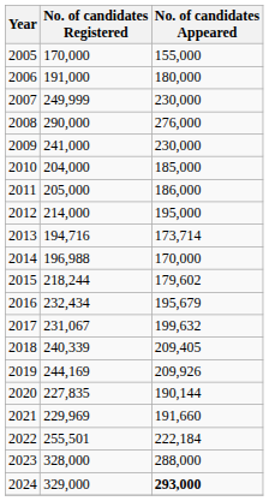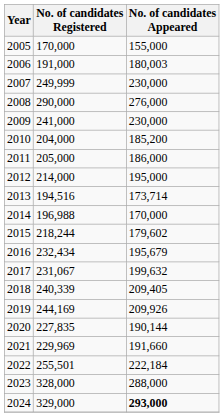 <table class="wikitable">
 <tr>
 <th><strong>Year</strong></th>
 <th>No. of candidates<br>Registered</th>
 <th>No. of candidates<br>Appeared</th>
 </tr>
 <tr>
 <td>2005</td>
 <td>170,000</td>
 <td>155,000</td>
 </tr>
 <tr>
 <td>2006</td>
 <td>191,000</td>
-<td>180,000</td>
+<td>180,003</td>
 </tr>
 <tr>
 <td>2007</td>
 <td>249,999</td>
 <td>230,000</td>
 </tr>
 <tr>
 <td>2008</td>
 <td>290,000</td>
 <td>276,000</td>
 </tr>
 <tr>
 <td>2009</td>
 <td>241,000</td>
 <td>230,000</td>
 </tr>
 <tr>
 <td>2010</td>
 <td>204,000</td>
-<td>185,000</td>
+<td>185,200</td>
 </tr>
 <tr>
 <td>2011</td>
 <td>205,000</td>
 <td>186,000</td>
 </tr>
 <tr>
 <td>2012</td>
 <td>214,000</td>
 <td>195,000</td>
 </tr>
 <tr>
 <td>2013</td>
-<td>194,716</td>
+<td>194,516</td>
 <td>173,714</td>
 </tr>
 <tr>
 <td>2014</td>
 <td>196,988</td>
 <td>170,000</td>
 </tr>
 <tr>
 <td>2015</td>
 <td>218,244</td>
 <td>179,602</td>
 </tr>
 <tr>
 <td>2016</td>
 <td>232,434</td>
 <td>195,679</td>
 </tr>
 <tr>
 <td>2017</td>
 <td>231,067</td>
 <td>199,632</td>
 </tr>
 <tr>
 <td>2018</td>
 <td>240,339</td>
 <td>209,405</td>
 </tr>
 <tr>
 <td>2019</td>
 <td>244,169</td>
 <td>209,926</td>
 </tr>
 <tr>
 <td>2020</td>
 <td>227,835</td>
 <td>190,144</td>
 </tr>
 <tr>
 <td>2021</td>
 <td>229,969</td>
 <td>191,660</td>
 </tr>
 <tr>
 <td>2022</td>
 <td>255,501</td>
 <td>222,184</td>
 </tr>
 <tr>
 <td>2023</td>
 <td>328,000</td>
 <td>288,000</td>
 </tr>
 <tr>
 <td>2024</td>
 <td>329,000</td>
 <td><strong>293,000</strong></td>
 </tr>
 <tr>
 </tr>
 </table>
